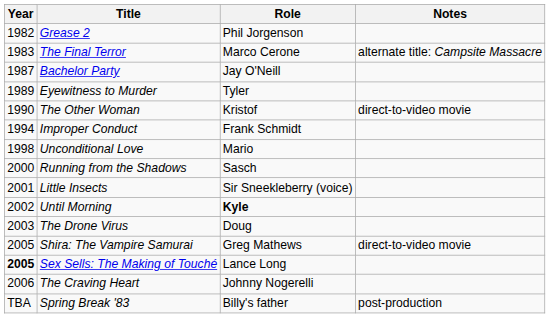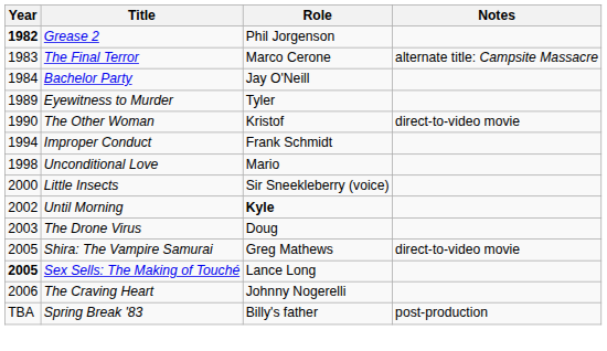 <table class="wikitable">
 <tr>
 <th>Year</th>
 <th>Title</th>
 <th>Role</th>
 <th>Notes</th>
 </tr>
 <tr>
-<td>1982</td>
+<td><strong>1982</strong></td>
 <td><em><a href='#'>Grease 2</a></em></td>
 <td>Phil Jorgenson</td>
 <td></td>
 </tr>
 <tr>
 <td>1983</td>
 <td><em><a href='#'>The Final Terror</a></em></td>
 <td>Marco Cerone</td>
 <td>alternate title: <em>Campsite Massacre</em></td>
 </tr>
 <tr>
-<td>1987</td>
+<td>1984</td>
 <td><em><a href='#'>Bachelor Party</a></em></td>
 <td>Jay O'Neill</td>
 <td></td>
 </tr>
 <tr>
 <td>1989</td>
 <td><em>Eyewitness to Murder</em></td>
 <td>Tyler</td>
 <td></td>
 </tr>
 <tr>
 <td>1990</td>
 <td><em>The Other Woman</em></td>
 <td>Kristof</td>
 <td>direct-to-video movie</td>
 </tr>
 <tr>
 <td>1994</td>
 <td><em>Improper Conduct</em></td>
 <td>Frank Schmidt</td>
 <td></td>
 </tr>
 <tr>
 <td>1998</td>
 <td><em>Unconditional Love</em></td>
 <td>Mario</td>
 <td></td>
 </tr>
 <tr>
 <td>2000</td>
-<td><em>Running from the Shadows</em></td>
-<td>Sasch</td>
-<td></td>
-</tr>
-<tr>
-<td>2001</td>
 <td><em>Little Insects</em></td>
 <td>Sir Sneekleberry (voice)</td>
 <td></td>
 </tr>
 <tr>
 <td>2002</td>
 <td><em>Until Morning</em></td>
 <td><strong>Kyle</strong></td>
 <td></td>
 </tr>
 <tr>
 <td>2003</td>
 <td><em>The Drone Virus</em></td>
 <td>Doug</td>
 <td></td>
 </tr>
 <tr>
 <td>2005</td>
 <td><em>Shira: The Vampire Samurai</em></td>
 <td>Greg Mathews</td>
 <td>direct-to-video movie</td>
 </tr>
 <tr>
 <td><strong>2005</strong></td>
 <td><em><a href='#'>Sex Sells: The Making of Touché</a></em></td>
 <td>Lance Long</td>
 <td></td>
 </tr>
 <tr>
 <td>2006</td>
 <td><em>The Craving Heart</em></td>
 <td>Johnny Nogerelli</td>
 <td></td>
 </tr>
 <tr>
 <td>TBA</td>
 <td><em>Spring Break '83</em></td>
 <td>Billy's father</td>
 <td>post-production</td>
 </tr>
 </table>
